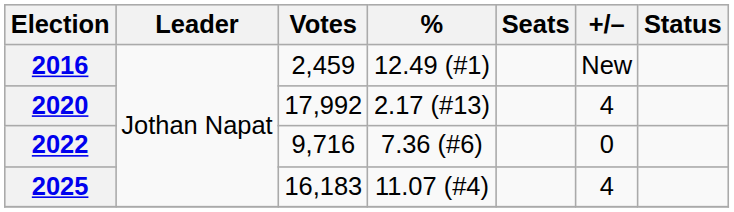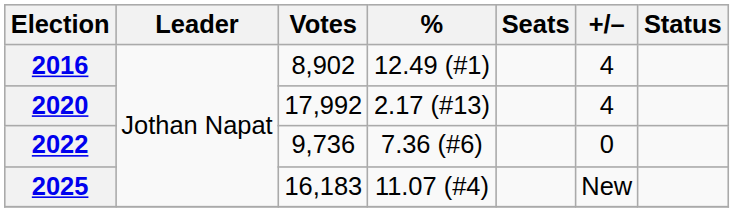 <table class=wikitable style=text-align:center>
 <tr>
 <th>Election</th>
 <th>Leader</th>
 <th>Votes</th>
 <th>%</th>
 <th>Seats</th>
 <th>+/–</th>
 <th>Status</th>
 </tr>
 <tr>
 <th><a href='#'>2016</a></th>
 <td rowspan=4>Jothan Napat</td>
-<td>2,459</td>
+<td>8,902</td>
 <td>12.49 (#1)</td>
 <td></td>
-<td>New</td>
+<td> 4</td>
 <td></td>
 </tr>
 <tr>
 <th><a href='#'>2020</a></th>
 <td>17,992</td>
 <td>2.17 (#13)</td>
 <td></td>
 <td> 4</td>
 <td></td>
 </tr>
 <tr>
 <th><a href='#'>2022</a></th>
-<td>9,716</td>
+<td>9,736</td>
 <td>7.36 (#6)</td>
 <td></td>
 <td> 0</td>
 <td></td>
 </tr>
 <tr>
 <th><a href='#'>2025</a></th>
 <td>16,183</td>
 <td>11.07 (#4)</td>
 <td></td>
-<td> 4</td>
+<td>New</td>
 <td></td>
 </tr>
 <tr>
 </tr>
 </table>
